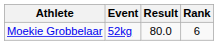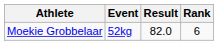 <table class=wikitable style="font-size:90%">
 <tr>
 <th>Athlete</th>
 <th>Event</th>
 <th>Result</th>
 <th>Rank</th>
 </tr>
 <tr>
 <td><a href='#'>Moekie Grobbelaar</a></td>
 <td><a href='#'>52kg</a></td>
-<td style="text-align:center;">80.0</td>
+<td style="text-align:center;">82.0</td>
 <td style="text-align:center;">6</td>
 </tr>
 </table>
